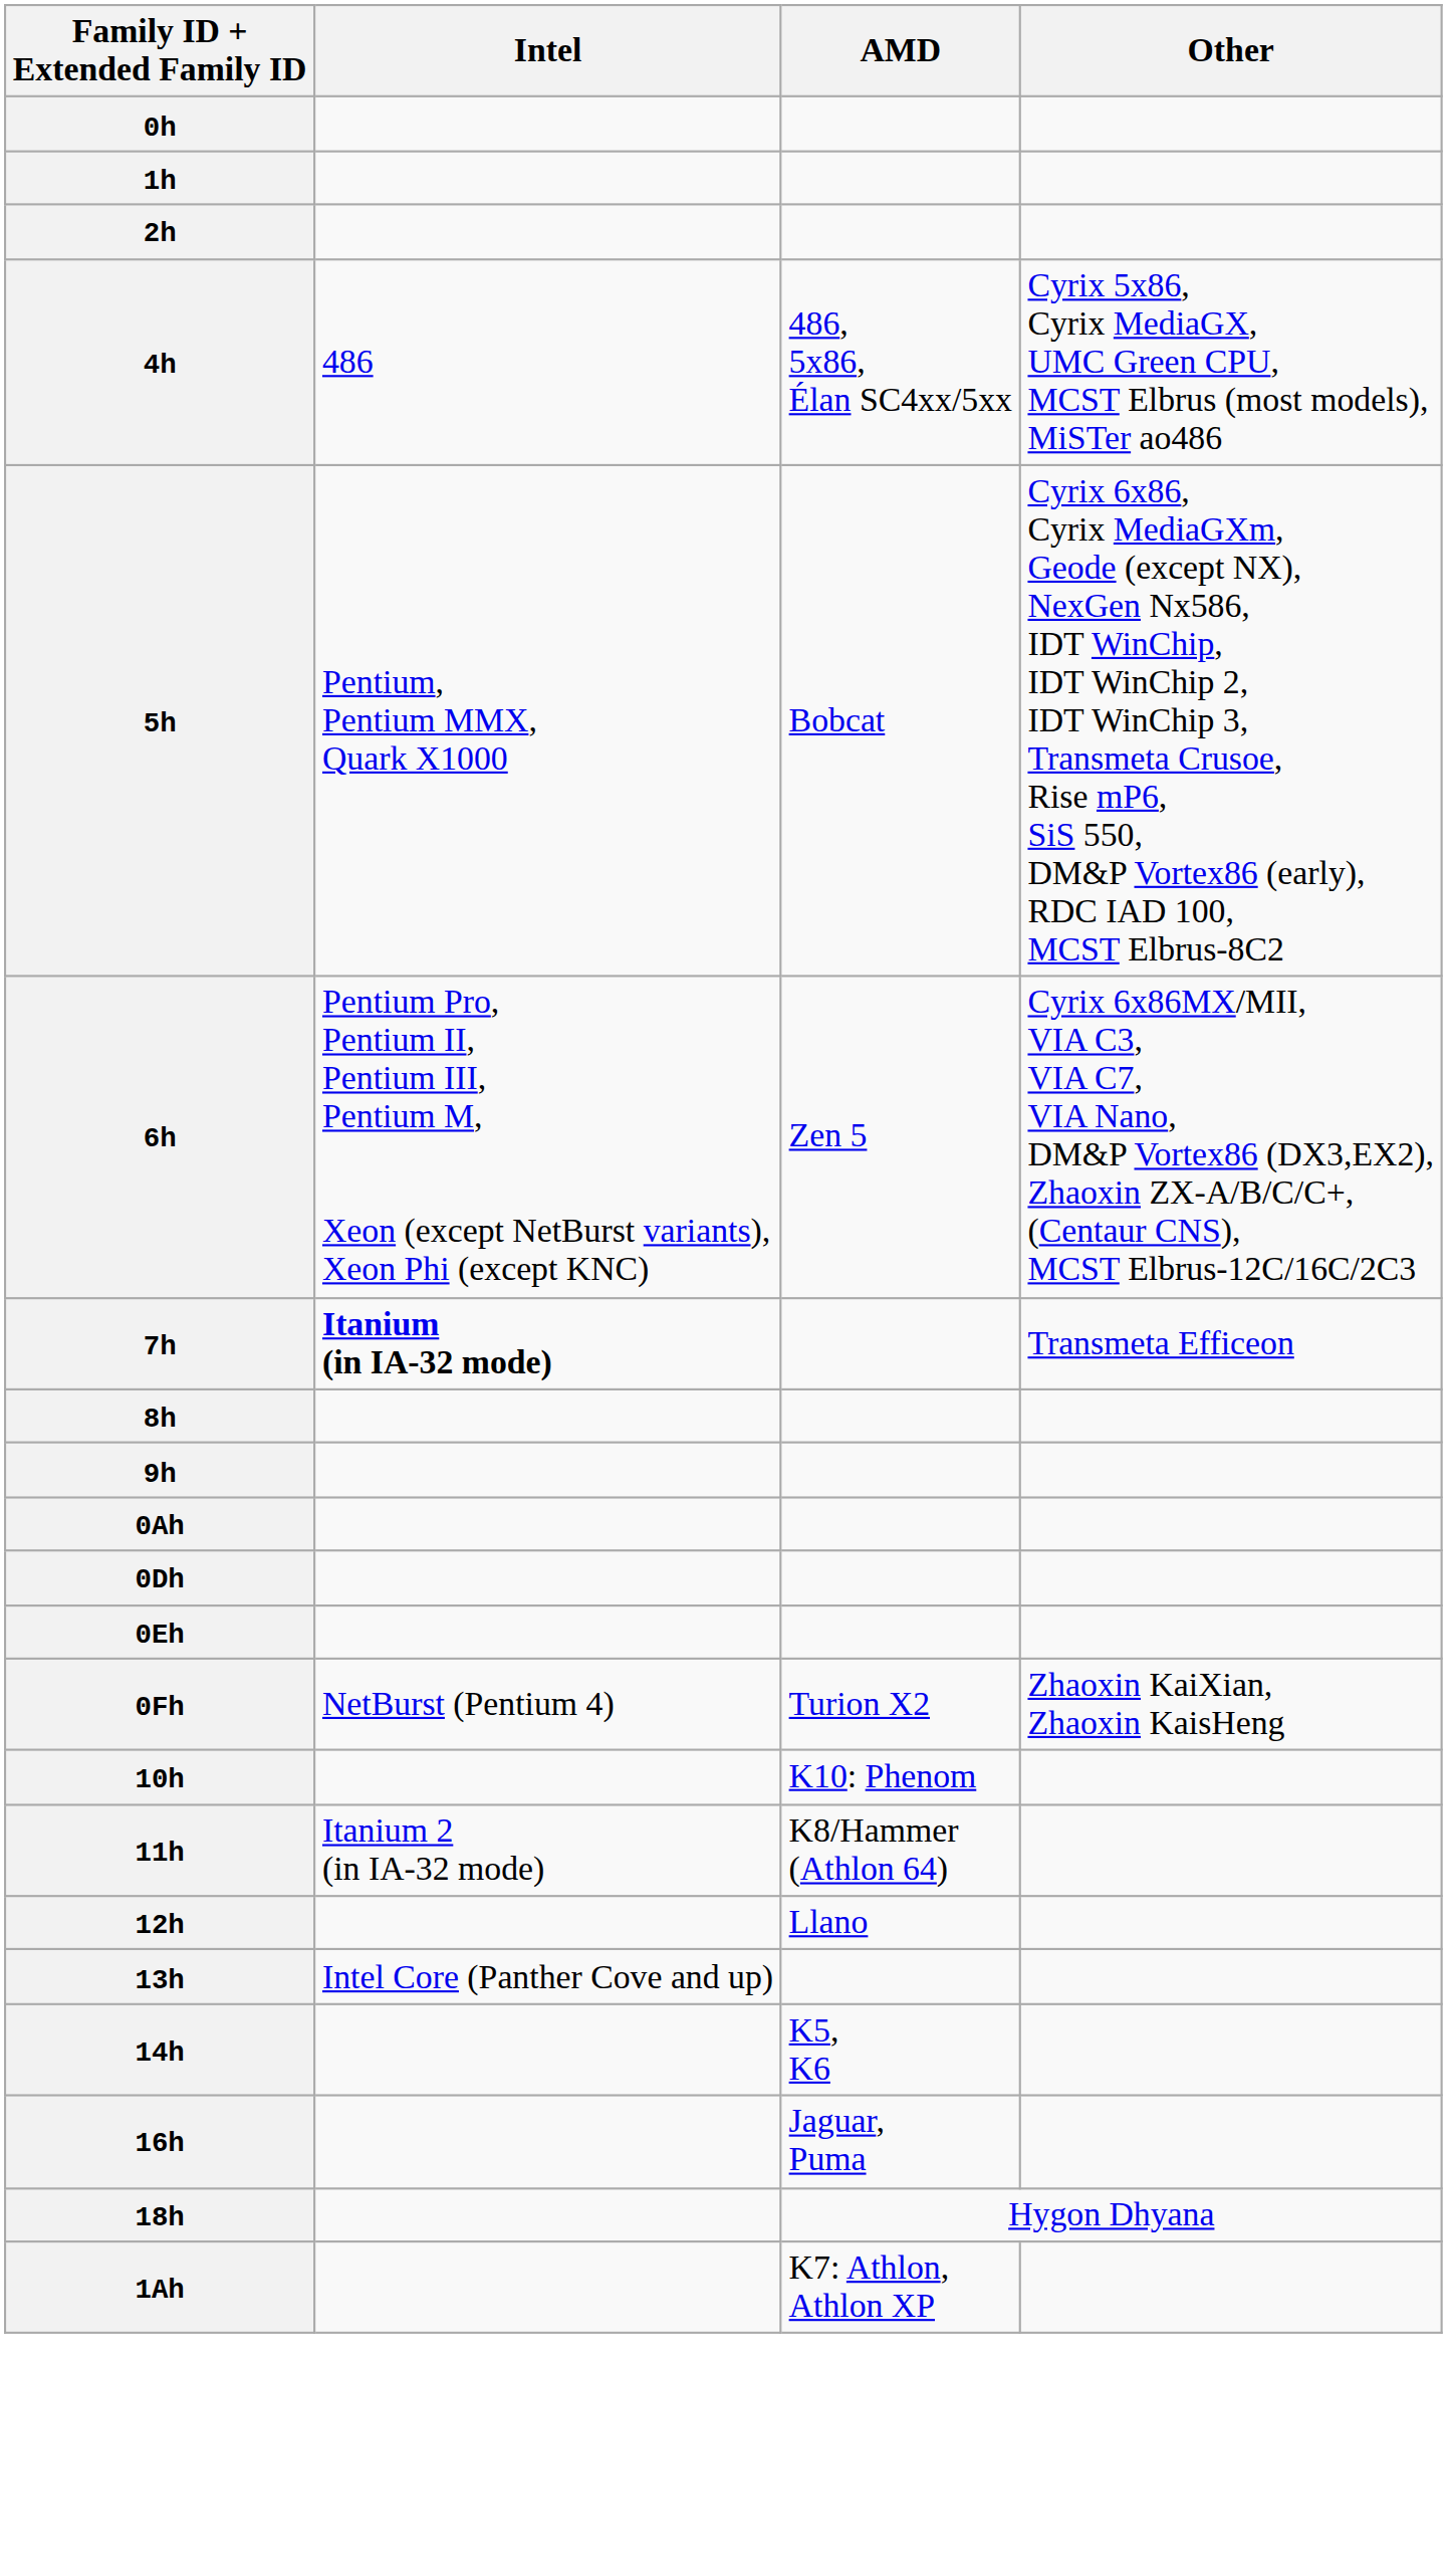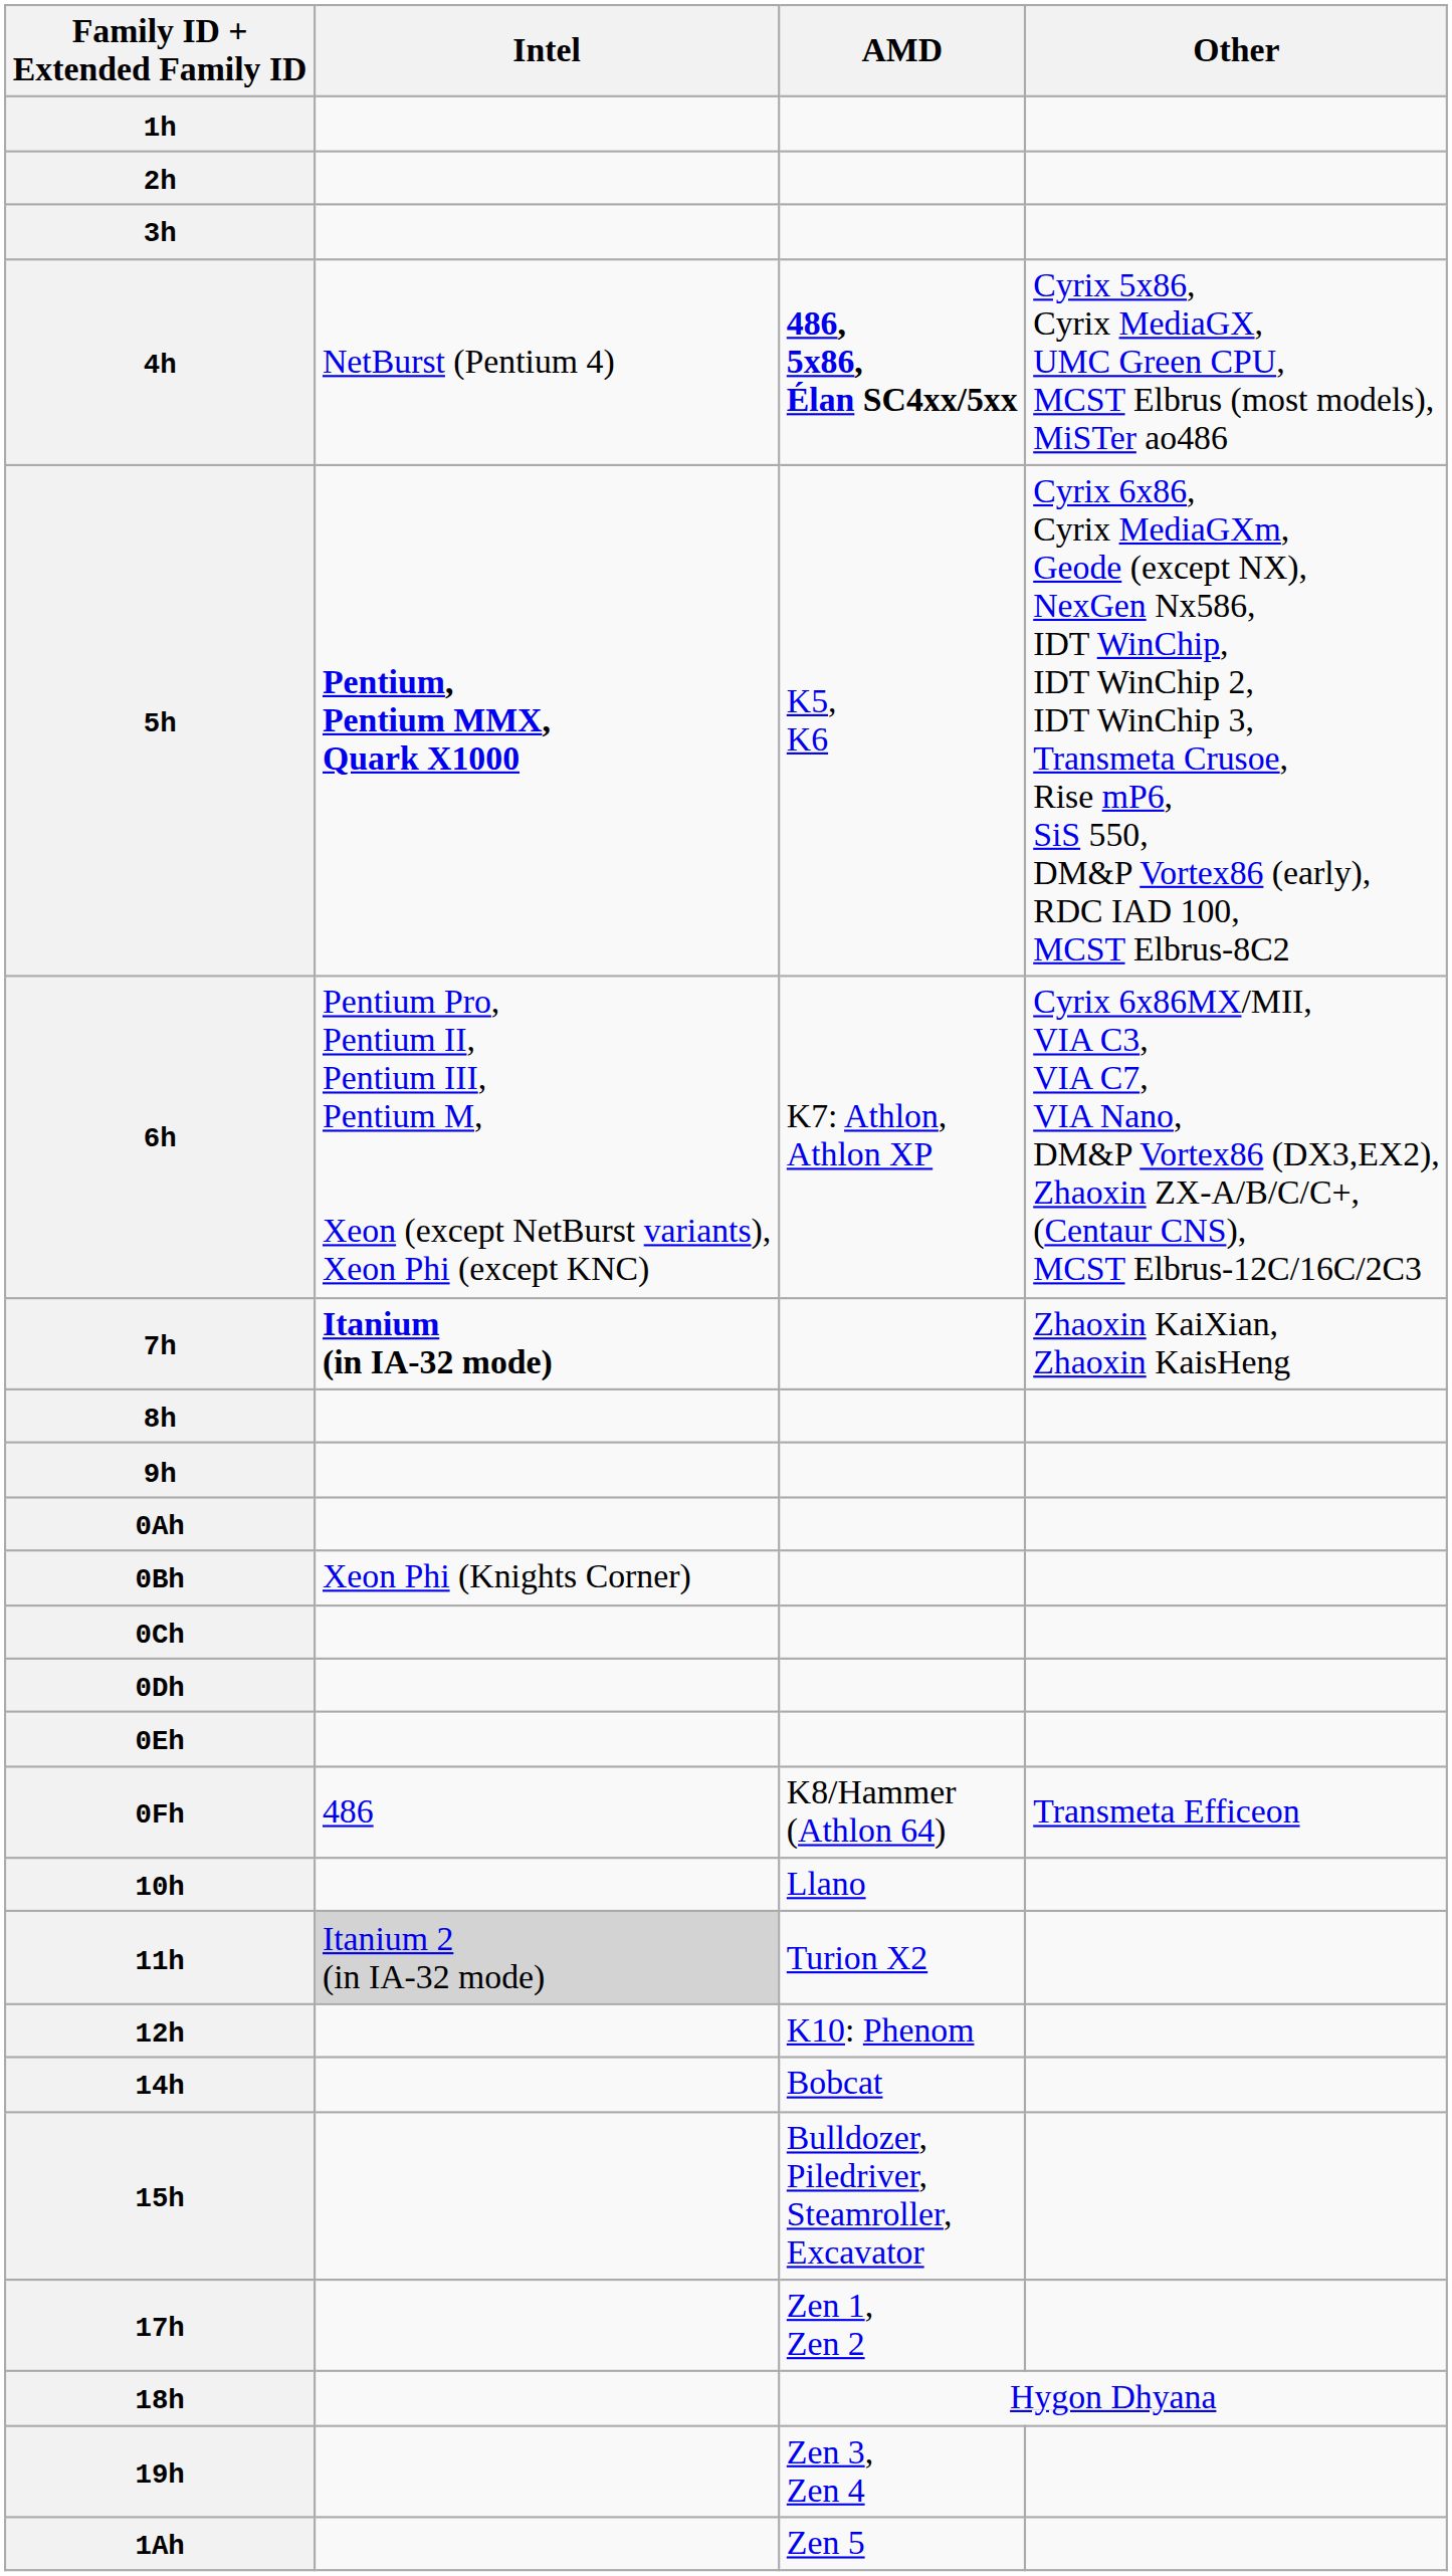 <table class="wikitable">
 <tr>
 <th>Family ID +<br>Extended Family ID</th>
 <th>Intel</th>
 <th>AMD</th>
 <th>Other</th>
-</tr>
-<tr>
-<th><code>0h</code></th>
-<td></td>
-<td></td>
-<td></td>
 </tr>
 <tr>
 <th><code>1h</code></th>
 <td></td>
 <td></td>
 <td></td>
 </tr>
 <tr>
 <th><code>2h</code></th>
 <td></td>
 <td></td>
 <td></td>
 </tr>
 <tr>
+<th><code>3h</code></th>
+<td></td>
+<td></td>
+<td></td>
+</tr>
+<tr>
 <th><code>4h</code></th>
-<td><a href='#'>486</a></td>
-<td><a href='#'>486</a>,<br><a href='#'>5x86</a>,<br><a href='#'>Élan</a> SC4xx/5xx</td>
+<td><a href='#'>NetBurst</a> (Pentium 4)</td>
+<td><strong><a href='#'>486</a>,<br><a href='#'>5x86</a>,<br><a href='#'>Élan</a> SC4xx/5xx</strong></td>
 <td><a href='#'>Cyrix 5x86</a>,<br>Cyrix <a href='#'>MediaGX</a>,<br><a href='#'>UMC Green CPU</a>,<br><a href='#'>MCST</a> Elbrus (most models),<br><a href='#'>MiSTer</a> ao486</td>
 </tr>
 <tr>
 <th><code>5h</code></th>
-<td><a href='#'>Pentium</a>,<br><a href='#'>Pentium MMX</a>,<br><a href='#'>Quark X1000</a></td>
-<td><a href='#'>Bobcat</a></td>
+<td><strong><a href='#'>Pentium</a>,<br><a href='#'>Pentium MMX</a>,<br><a href='#'>Quark X1000</a></strong></td>
+<td><a href='#'>K5</a>,<br><a href='#'>K6</a></td>
 <td><a href='#'>Cyrix 6x86</a>,<br>Cyrix <a href='#'>MediaGXm</a>,<br><a href='#'>Geode</a> (except NX),<br><a href='#'>NexGen</a> Nx586,<br>IDT <a href='#'>WinChip</a>,<br>IDT WinChip 2,<br>IDT WinChip 3,<br><a href='#'>Transmeta Crusoe</a>,<br>Rise <a href='#'>mP6</a>,<br><a href='#'>SiS</a> 550,<br>DM&P <a href='#'>Vortex86</a> (early),<br>RDC IAD 100,<br><a href='#'>MCST</a> Elbrus-8C2</td>
 </tr>
 <tr>
 <th><code>6h</code></th>
 <td><a href='#'>Pentium Pro</a>,<br><a href='#'>Pentium II</a>,<br><a href='#'>Pentium III</a>,<br><a href='#'>Pentium M</a>,<br><br><br><a href='#'>Xeon</a> (except NetBurst <a href='#'>variants</a>),<br><a href='#'>Xeon Phi</a> (except KNC)</td>
-<td><a href='#'>Zen 5</a></td>
+<td>K7: <a href='#'>Athlon</a>,<br><a href='#'>Athlon XP</a></td>
 <td><a href='#'>Cyrix 6x86MX</a>/MII,<br><a href='#'>VIA C3</a>,<br><a href='#'>VIA C7</a>,<br><a href='#'>VIA Nano</a>,<br>DM&P <a href='#'>Vortex86</a> (DX3,EX2),<br><a href='#'>Zhaoxin</a> ZX-A/B/C/C+,<br>(<a href='#'>Centaur CNS</a>),<br><a href='#'>MCST</a> Elbrus-12C/16C/2C3</td>
 </tr>
 <tr>
 <th><code>7h</code></th>
 <td><strong><a href='#'>Itanium</a><br>(in IA-32 mode)</strong></td>
 <td></td>
-<td><a href='#'>Transmeta Efficeon</a></td>
+<td><a href='#'>Zhaoxin</a> KaiXian,<br><a href='#'>Zhaoxin</a> KaisHeng</td>
 </tr>
 <tr>
 <th><code>8h</code></th>
 <td></td>
 <td></td>
 <td></td>
 </tr>
 <tr>
 <th><code>9h</code></th>
 <td></td>
 <td></td>
 <td></td>
 </tr>
 <tr>
 <th><code>0Ah</code></th>
 <td></td>
 <td></td>
 <td></td>
 </tr>
 <tr>
+<th><code>0Bh</code></th>
+<td><a href='#'>Xeon Phi</a> (Knights Corner)</td>
+<td></td>
+<td></td>
+</tr>
+<tr>
+<th><code>0Ch</code></th>
+<td></td>
+<td></td>
+<td></td>
+</tr>
+<tr>
 <th><code>0Dh</code></th>
 <td></td>
 <td></td>
 <td></td>
 </tr>
 <tr>
 <th><code>0Eh</code></th>
 <td></td>
 <td></td>
 <td></td>
 </tr>
 <tr>
 <th><code>0Fh</code></th>
-<td><a href='#'>NetBurst</a> (Pentium 4)</td>
-<td><a href='#'>Turion X2</a></td>
-<td><a href='#'>Zhaoxin</a> KaiXian,<br><a href='#'>Zhaoxin</a> KaisHeng</td>
+<td><a href='#'>486</a></td>
+<td>K8/Hammer<br>(<a href='#'>Athlon 64</a>)</td>
+<td><a href='#'>Transmeta Efficeon</a></td>
 </tr>
 <tr>
 <th><code>10h</code></th>
+<td></td>
+<td><a href='#'>Llano</a></td>
+<td></td>
+</tr>
+<tr>
+<th><code>11h</code></th>
+<td style="background: lightgrey;"><a href='#'>Itanium 2</a><br>(in IA-32 mode)</td>
+<td><a href='#'>Turion X2</a></td>
+<td></td>
+</tr>
+<tr>
+<th><code>12h</code></th>
 <td></td>
 <td><a href='#'>K10</a>: <a href='#'>Phenom</a></td>
 <td></td>
 </tr>
 <tr>
-<th><code>11h</code></th>
-<td><a href='#'>Itanium 2</a><br>(in IA-32 mode)</td>
-<td>K8/Hammer<br>(<a href='#'>Athlon 64</a>)</td>
+<th><code>14h</code></th>
+<td></td>
+<td><a href='#'>Bobcat</a></td>
 <td></td>
 </tr>
 <tr>
-<th><code>12h</code></th>
+<th><code>15h</code></th>
 <td></td>
-<td><a href='#'>Llano</a></td>
+<td><a href='#'>Bulldozer</a>,<br><a href='#'>Piledriver</a>,<br><a href='#'>Steamroller</a>,<br><a href='#'>Excavator</a></td>
 <td></td>
 </tr>
 <tr>
-<th><code>13h</code></th>
-<td><a href='#'>Intel Core</a> (Panther Cove and up)</td>
+<th><code>17h</code></th>
 <td></td>
-<td></td>
-</tr>
-<tr>
-<th><code>14h</code></th>
-<td></td>
-<td><a href='#'>K5</a>,<br><a href='#'>K6</a></td>
-<td></td>
-</tr>
-<tr>
-<th><code>16h</code></th>
-<td></td>
-<td><a href='#'>Jaguar</a>,<br><a href='#'>Puma</a></td>
+<td><a href='#'>Zen 1</a>,<br><a href='#'>Zen 2</a></td>
 <td></td>
 </tr>
 <tr>
 <th><code>18h</code></th>
 <td></td>
 <td colspan=2 style="text-align:center"><a href='#'>Hygon Dhyana</a></td>
 </tr>
 <tr>
+<th><code>19h</code></th>
+<td></td>
+<td><a href='#'>Zen 3</a>,<br><a href='#'>Zen 4</a></td>
+<td></td>
+</tr>
+<tr>
 <th><code>1Ah</code></th>
 <td></td>
-<td>K7: <a href='#'>Athlon</a>,<br><a href='#'>Athlon XP</a></td>
+<td><a href='#'>Zen 5</a></td>
 <td></td>
 </tr>
 </table>
